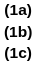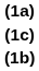 <table>
 <tr>
 <th>(1a)</th>
 <td></td>
 </tr>
 <tr>
+<th>(1c)</th>
+<td></td>
+</tr>
+<tr>
 <th>(1b)</th>
 <td></td>
 </tr>
-<tr>
-<th>(1c)</th>
-<td></td>
-</tr>
 </table>
